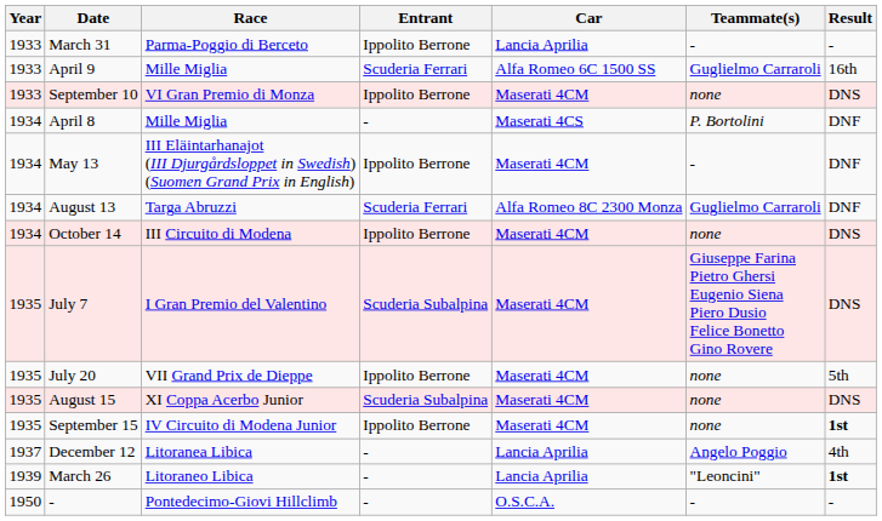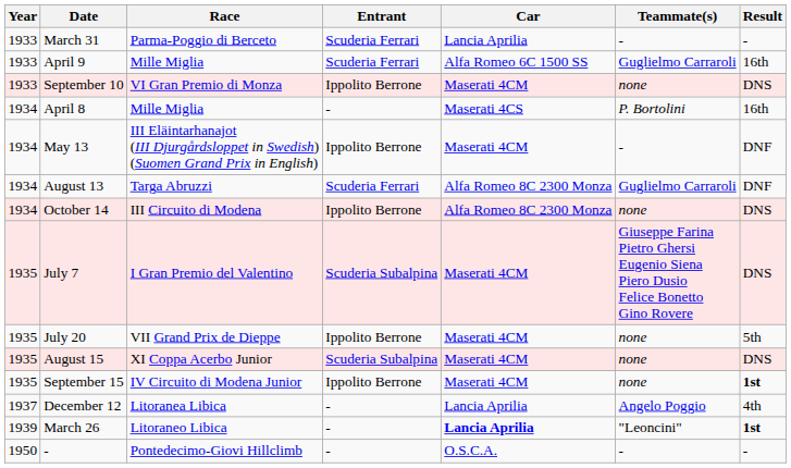 <table class="wikitable sortable">
 <tr>
 <th>Year</th>
 <th>Date</th>
 <th>Race</th>
 <th>Entrant</th>
 <th>Car</th>
 <th>Teammate(s)</th>
 <th>Result</th>
 </tr>
 <tr>
 <td>1933</td>
 <td>March 31</td>
 <td><a href='#'>Parma-Poggio di Berceto</a></td>
-<td>Ippolito Berrone</td>
+<td><a href='#'>Scuderia Ferrari</a></td>
 <td><a href='#'>Lancia Aprilia</a></td>
 <td>-</td>
 <td>-</td>
 </tr>
 <tr>
 <td>1933</td>
 <td>April 9</td>
 <td><a href='#'>Mille Miglia</a></td>
 <td><a href='#'>Scuderia Ferrari</a></td>
 <td><a href='#'>Alfa Romeo 6C 1500 SS</a></td>
 <td><a href='#'>Guglielmo Carraroli</a></td>
 <td>16th</td>
 </tr>
 <tr>
 <td style="background:#ffe6e6;">1933</td>
 <td style="background:#ffe6e6;">September 10</td>
 <td style="background:#ffe6e6;"><a href='#'>VI Gran Premio di Monza</a></td>
 <td style="background:#ffe6e6;">Ippolito Berrone</td>
 <td style="background:#ffe6e6;"><a href='#'>Maserati 4CM</a></td>
 <td style="background:#ffe6e6;"><em>none</em></td>
 <td style="background:#ffe6e6;">DNS</td>
 </tr>
 <tr>
 <td>1934</td>
 <td>April 8</td>
 <td><a href='#'>Mille Miglia</a></td>
 <td>-</td>
 <td><a href='#'>Maserati 4CS</a></td>
 <td><em>P. Bortolini</em></td>
-<td>DNF</td>
+<td>16th</td>
 </tr>
 <tr>
 <td>1934</td>
 <td>May 13</td>
 <td><a href='#'>III Eläintarhanajot</a><br>(<em><a href='#'>III Djurgårdsloppet</a> in <a href='#'>Swedish</a></em>)<br>(<em><a href='#'>Suomen Grand Prix</a> in English</em>)</td>
 <td>Ippolito Berrone</td>
 <td><a href='#'>Maserati 4CM</a></td>
 <td>-</td>
 <td>DNF</td>
 </tr>
 <tr>
 <td>1934</td>
 <td>August 13</td>
 <td><a href='#'>Targa Abruzzi</a></td>
 <td><a href='#'>Scuderia Ferrari</a></td>
 <td><a href='#'>Alfa Romeo 8C 2300 Monza</a></td>
 <td><a href='#'>Guglielmo Carraroli</a></td>
 <td>DNF</td>
 </tr>
 <tr>
 <td style="background:#ffe6e6;">1934</td>
 <td style="background:#ffe6e6;">October 14</td>
 <td style="background:#ffe6e6;">III <a href='#'>Circuito di Modena</a></td>
 <td style="background:#ffe6e6;">Ippolito Berrone</td>
-<td style="background:#ffe6e6;"><a href='#'>Maserati 4CM</a></td>
+<td style="background:#ffe6e6;"><a href='#'>Alfa Romeo 8C 2300 Monza</a></td>
 <td style="background:#ffe6e6;"><em>none</em></td>
 <td style="background:#ffe6e6;">DNS</td>
 </tr>
 <tr>
 <td style="background:#ffe6e6;">1935</td>
 <td style="background:#ffe6e6;">July 7</td>
 <td style="background:#ffe6e6;"><a href='#'>I Gran Premio del Valentino</a></td>
 <td style="background:#ffe6e6;"><a href='#'>Scuderia Subalpina</a></td>
 <td style="background:#ffe6e6;"><a href='#'>Maserati 4CM</a></td>
 <td style="background:#ffe6e6;"><a href='#'>Giuseppe Farina</a><br><a href='#'>Pietro Ghersi</a><br><a href='#'>Eugenio Siena</a><br><a href='#'>Piero Dusio</a><br><a href='#'>Felice Bonetto</a><br><a href='#'>Gino Rovere</a></td>
 <td style="background:#ffe6e6;">DNS</td>
 </tr>
 <tr>
 <td>1935</td>
 <td>July 20</td>
 <td>VII <a href='#'>Grand Prix de Dieppe</a></td>
 <td>Ippolito Berrone</td>
 <td><a href='#'>Maserati 4CM</a></td>
 <td><em>none</em></td>
 <td>5th</td>
 </tr>
 <tr>
 <td style="background:#ffe6e6;">1935</td>
 <td style="background:#ffe6e6;">August 15</td>
 <td style="background:#ffe6e6;">XI <a href='#'>Coppa Acerbo</a> Junior</td>
 <td style="background:#ffe6e6;"><a href='#'>Scuderia Subalpina</a></td>
 <td style="background:#ffe6e6;"><a href='#'>Maserati 4CM</a></td>
 <td style="background:#ffe6e6;"><em>none</em></td>
 <td style="background:#ffe6e6;">DNS</td>
 </tr>
 <tr>
 <td>1935</td>
 <td>September 15</td>
 <td><a href='#'>IV Circuito di Modena Junior</a></td>
 <td>Ippolito Berrone</td>
 <td><a href='#'>Maserati 4CM</a></td>
 <td><em>none</em></td>
 <td><strong>1st</strong></td>
 </tr>
 <tr>
 <td>1937</td>
 <td>December 12</td>
 <td><a href='#'>Litoranea Libica</a></td>
 <td>-</td>
 <td><a href='#'>Lancia Aprilia</a></td>
 <td><a href='#'>Angelo Poggio</a></td>
 <td>4th</td>
 </tr>
 <tr>
 <td>1939</td>
 <td>March 26</td>
 <td><a href='#'>Litoraneo Libica</a></td>
 <td>-</td>
-<td><a href='#'>Lancia Aprilia</a></td>
+<td><strong><a href='#'>Lancia Aprilia</a></strong></td>
 <td>"Leoncini"</td>
 <td><strong>1st</strong></td>
 </tr>
 <tr>
 <td>1950</td>
 <td>-</td>
 <td><a href='#'>Pontedecimo-Giovi Hillclimb</a></td>
 <td>-</td>
 <td><a href='#'>O.S.C.A.</a></td>
 <td>-</td>
 <td>-</td>
 </tr>
 </table>
